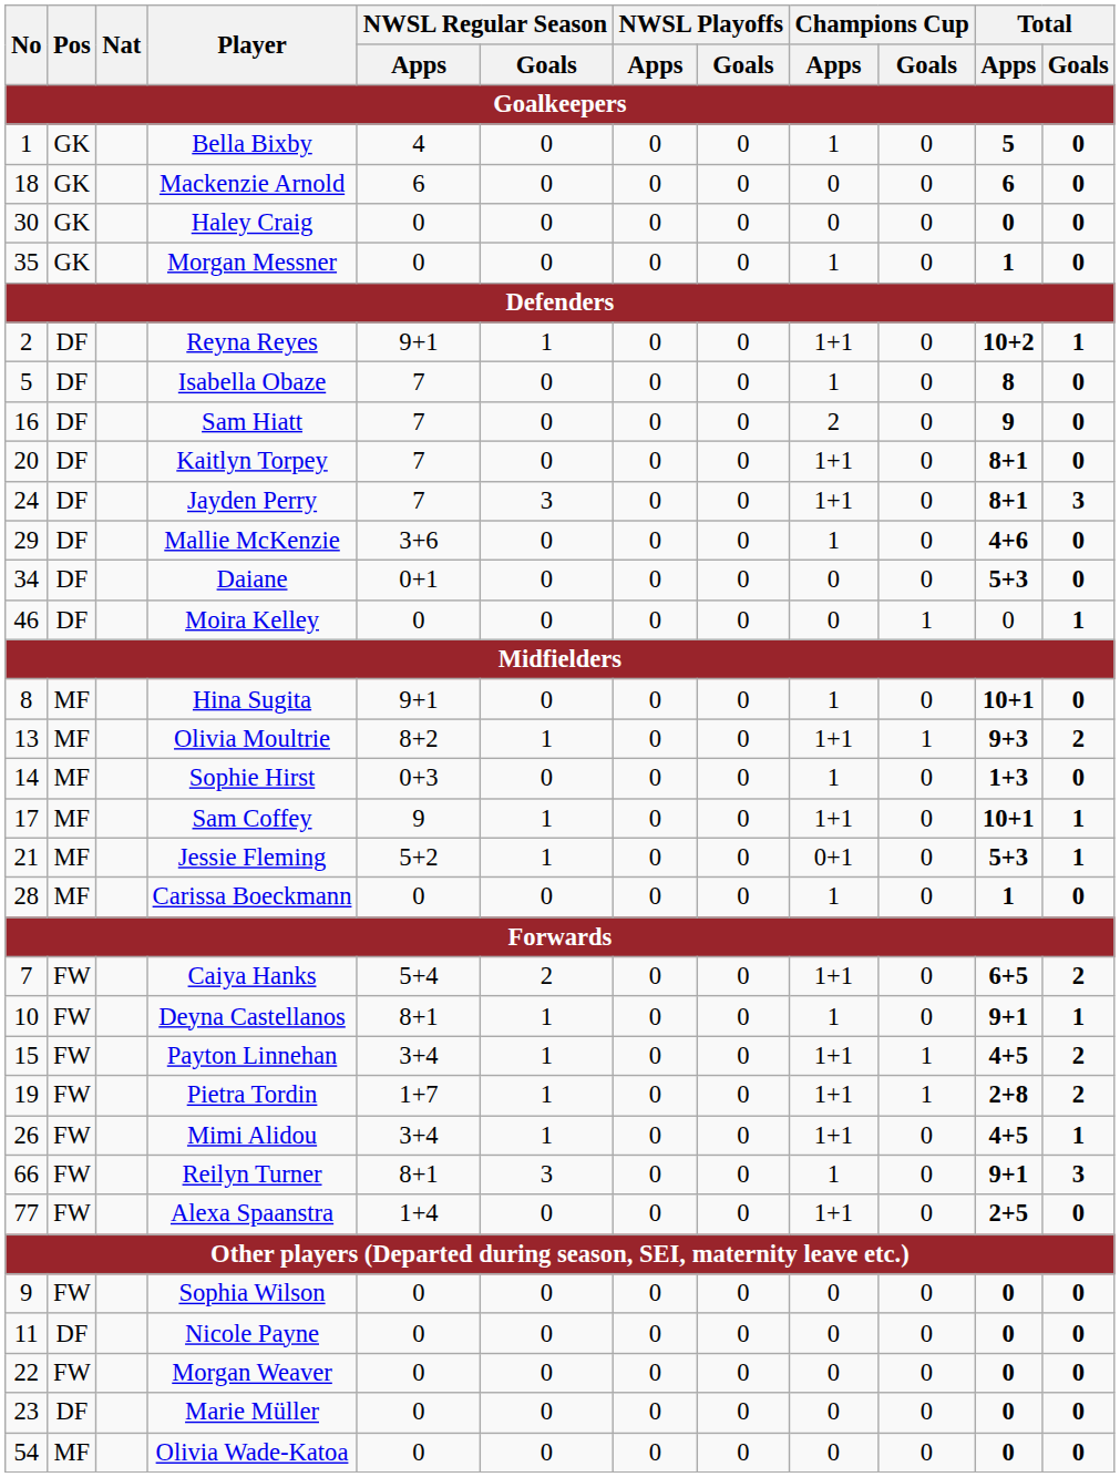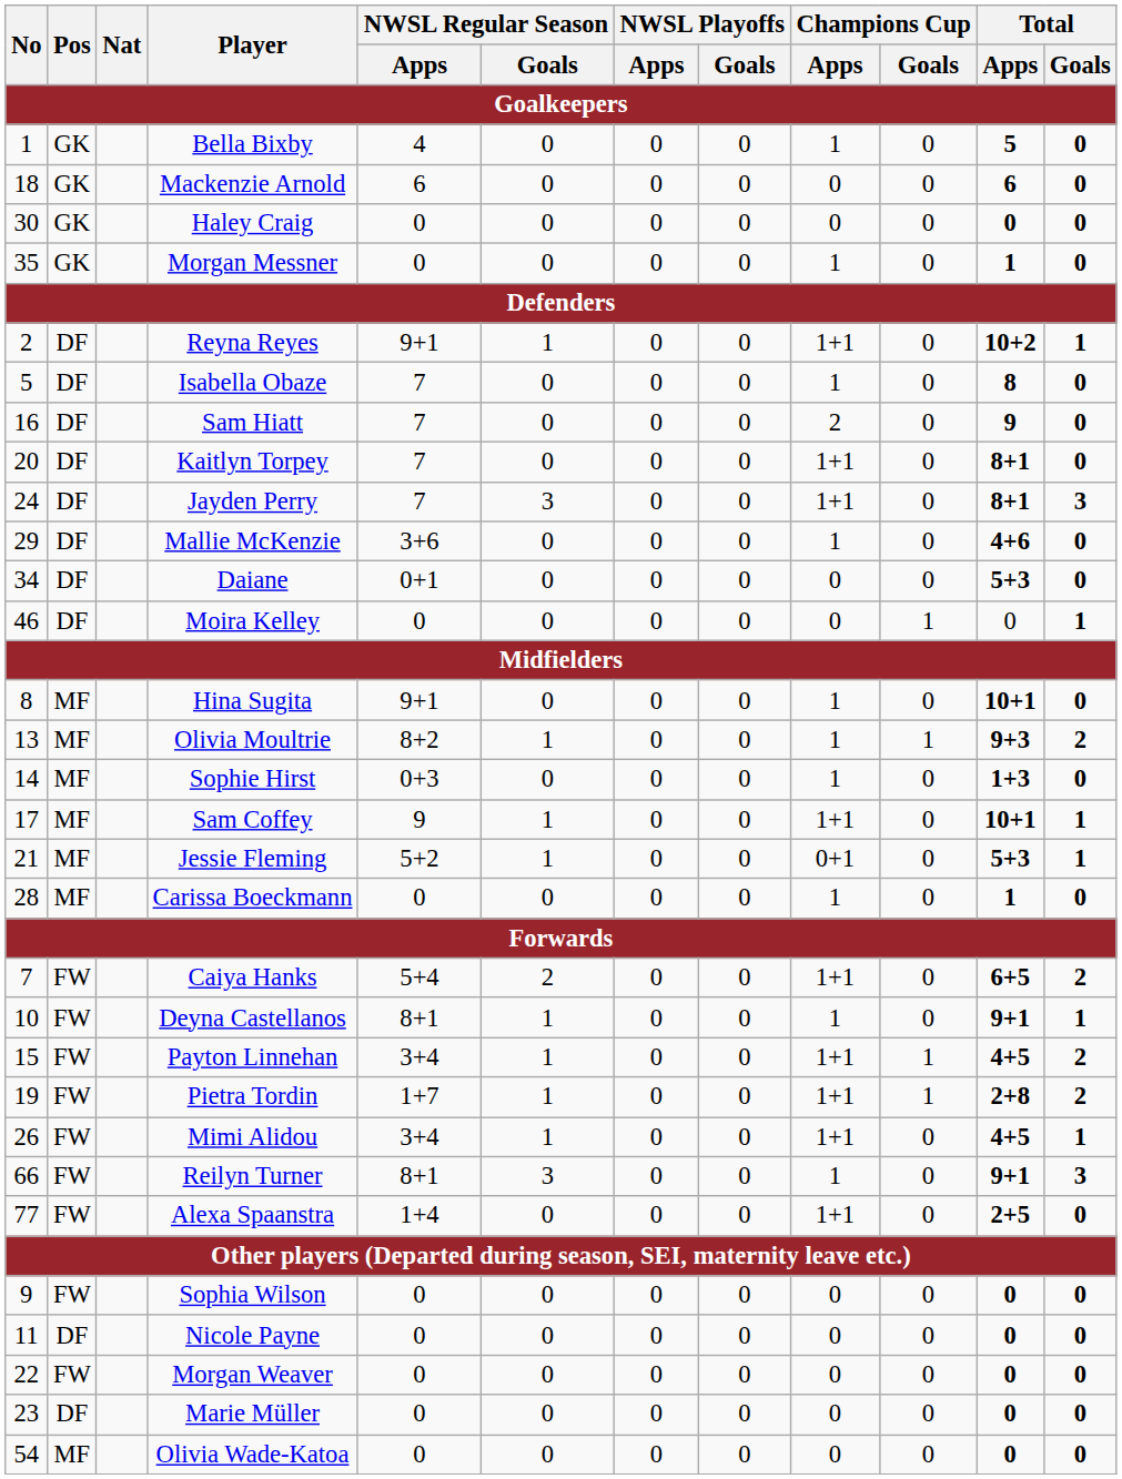 <table class="wikitable sortable" style="text-align:center">
 <tr>
 <th rowspan="2">No</th>
 <th rowspan="2">Pos</th>
 <th rowspan="2">Nat</th>
 <th rowspan="2">Player</th>
 <th colspan="2">NWSL Regular Season</th>
 <th colspan="2">NWSL Playoffs</th>
 <th colspan="2">Champions Cup</th>
 <th colspan="2">Total</th>
 </tr>
 <tr>
 <th>Apps</th>
 <th>Goals</th>
 <th>Apps</th>
 <th>Goals</th>
 <th>Apps</th>
 <th>Goals</th>
 <th>Apps</th>
 <th>Goals</th>
 </tr>
 <tr>
 <th colspan="12" style="background:#99242B; color:#FFFFFF; text-align:center;">Goalkeepers</th>
 </tr>
 <tr>
 <td>1</td>
 <td>GK</td>
 <td></td>
 <td><a href='#'>Bella Bixby</a></td>
 <td>4</td>
 <td>0</td>
 <td>0</td>
 <td>0</td>
 <td>1</td>
 <td>0</td>
 <td><strong>5</strong></td>
 <td><strong>0</strong></td>
 </tr>
 <tr>
 <td>18</td>
 <td>GK</td>
 <td></td>
 <td><a href='#'>Mackenzie Arnold</a></td>
 <td>6</td>
 <td>0</td>
 <td>0</td>
 <td>0</td>
 <td>0</td>
 <td>0</td>
 <td><strong>6</strong></td>
 <td><strong>0</strong></td>
 </tr>
 <tr>
 <td>30</td>
 <td>GK</td>
 <td></td>
 <td><a href='#'>Haley Craig</a></td>
 <td>0</td>
 <td>0</td>
 <td>0</td>
 <td>0</td>
 <td>0</td>
 <td>0</td>
 <td><strong>0</strong></td>
 <td><strong>0</strong></td>
 </tr>
 <tr>
 <td>35</td>
 <td>GK</td>
 <td></td>
 <td><a href='#'>Morgan Messner</a></td>
 <td>0</td>
 <td>0</td>
 <td>0</td>
 <td>0</td>
 <td>1</td>
 <td>0</td>
 <td><strong>1</strong></td>
 <td><strong>0</strong></td>
 </tr>
 <tr>
 <th colspan="12" style="background:#99242B; color:#FFFFFF; text-align:center;">Defenders</th>
 </tr>
 <tr>
 <td>2</td>
 <td>DF</td>
 <td></td>
 <td><a href='#'>Reyna Reyes</a></td>
 <td>9+1</td>
 <td>1</td>
 <td>0</td>
 <td>0</td>
 <td>1+1</td>
 <td>0</td>
 <td><strong>10+2</strong></td>
 <td><strong>1</strong></td>
 </tr>
 <tr>
 <td>5</td>
 <td>DF</td>
 <td></td>
 <td><a href='#'>Isabella Obaze</a></td>
 <td>7</td>
 <td>0</td>
 <td>0</td>
 <td>0</td>
 <td>1</td>
 <td>0</td>
 <td><strong>8</strong></td>
 <td><strong>0</strong></td>
 </tr>
 <tr>
 <td>16</td>
 <td>DF</td>
 <td></td>
 <td><a href='#'>Sam Hiatt</a></td>
 <td>7</td>
 <td>0</td>
 <td>0</td>
 <td>0</td>
 <td>2</td>
 <td>0</td>
 <td><strong>9</strong></td>
 <td><strong>0</strong></td>
 </tr>
 <tr>
 <td>20</td>
 <td>DF</td>
 <td></td>
 <td><a href='#'>Kaitlyn Torpey</a></td>
 <td>7</td>
 <td>0</td>
 <td>0</td>
 <td>0</td>
 <td>1+1</td>
 <td>0</td>
 <td><strong>8+1</strong></td>
 <td><strong>0</strong></td>
 </tr>
 <tr>
 <td>24</td>
 <td>DF</td>
 <td></td>
 <td><a href='#'>Jayden Perry</a></td>
 <td>7</td>
 <td>3</td>
 <td>0</td>
 <td>0</td>
 <td>1+1</td>
 <td>0</td>
 <td><strong>8+1</strong></td>
 <td><strong>3</strong></td>
 </tr>
 <tr>
 <td>29</td>
 <td>DF</td>
 <td></td>
 <td><a href='#'>Mallie McKenzie</a></td>
 <td>3+6</td>
 <td>0</td>
 <td>0</td>
 <td>0</td>
 <td>1</td>
 <td>0</td>
 <td><strong>4+6</strong></td>
 <td><strong>0</strong></td>
 </tr>
 <tr>
 <td>34</td>
 <td>DF</td>
 <td></td>
 <td><a href='#'>Daiane</a></td>
 <td>0+1</td>
 <td>0</td>
 <td>0</td>
 <td>0</td>
 <td>0</td>
 <td>0</td>
 <td><strong>5+3</strong></td>
 <td><strong>0</strong></td>
 </tr>
 <tr>
 <td>46</td>
 <td>DF</td>
 <td></td>
 <td><a href='#'>Moira Kelley</a></td>
 <td>0</td>
 <td>0</td>
 <td>0</td>
 <td>0</td>
 <td>0</td>
 <td>1</td>
 <td>0</td>
 <td><strong>1</strong></td>
 </tr>
 <tr>
 <th colspan="12" style="background:#99242B; color:#FFFFFF; text-align:center;">Midfielders</th>
 </tr>
 <tr>
 <td>8</td>
 <td>MF</td>
 <td></td>
 <td><a href='#'>Hina Sugita</a></td>
 <td>9+1</td>
 <td>0</td>
 <td>0</td>
 <td>0</td>
 <td>1</td>
 <td>0</td>
 <td><strong>10+1</strong></td>
 <td><strong>0</strong></td>
 </tr>
 <tr>
 <td>13</td>
 <td>MF</td>
 <td></td>
 <td><a href='#'>Olivia Moultrie</a></td>
 <td>8+2</td>
 <td>1</td>
 <td>0</td>
 <td>0</td>
-<td>1+1</td>
+<td>1</td>
 <td>1</td>
 <td><strong>9+3</strong></td>
 <td><strong>2</strong></td>
 </tr>
 <tr>
 <td>14</td>
 <td>MF</td>
 <td></td>
 <td><a href='#'>Sophie Hirst</a></td>
 <td>0+3</td>
 <td>0</td>
 <td>0</td>
 <td>0</td>
 <td>1</td>
 <td>0</td>
 <td><strong>1+3</strong></td>
 <td><strong>0</strong></td>
 </tr>
 <tr>
 <td>17</td>
 <td>MF</td>
 <td></td>
 <td><a href='#'>Sam Coffey</a></td>
 <td>9</td>
 <td>1</td>
 <td>0</td>
 <td>0</td>
 <td>1+1</td>
 <td>0</td>
 <td><strong>10+1</strong></td>
 <td><strong>1</strong></td>
 </tr>
 <tr>
 <td>21</td>
 <td>MF</td>
 <td></td>
 <td><a href='#'>Jessie Fleming</a></td>
 <td>5+2</td>
 <td>1</td>
 <td>0</td>
 <td>0</td>
 <td>0+1</td>
 <td>0</td>
 <td><strong>5+3</strong></td>
 <td><strong>1</strong></td>
 </tr>
 <tr>
 <td>28</td>
 <td>MF</td>
 <td></td>
 <td><a href='#'>Carissa Boeckmann</a></td>
 <td>0</td>
 <td>0</td>
 <td>0</td>
 <td>0</td>
 <td>1</td>
 <td>0</td>
 <td><strong>1</strong></td>
 <td><strong>0</strong></td>
 </tr>
 <tr>
 <th colspan="12" style="background:#99242B; color:#FFFFFF; text-align:center;">Forwards</th>
 </tr>
 <tr>
 <td>7</td>
 <td>FW</td>
 <td></td>
 <td><a href='#'>Caiya Hanks</a></td>
 <td>5+4</td>
 <td>2</td>
 <td>0</td>
 <td>0</td>
 <td>1+1</td>
 <td>0</td>
 <td><strong>6+5</strong></td>
 <td><strong>2</strong></td>
 </tr>
 <tr>
 <td>10</td>
 <td>FW</td>
 <td></td>
 <td><a href='#'>Deyna Castellanos</a></td>
 <td>8+1</td>
 <td>1</td>
 <td>0</td>
 <td>0</td>
 <td>1</td>
 <td>0</td>
 <td><strong>9+1</strong></td>
 <td><strong>1</strong></td>
 </tr>
 <tr>
 <td>15</td>
 <td>FW</td>
 <td></td>
 <td><a href='#'>Payton Linnehan</a></td>
 <td>3+4</td>
 <td>1</td>
 <td>0</td>
 <td>0</td>
 <td>1+1</td>
 <td>1</td>
 <td><strong>4+5</strong></td>
 <td><strong>2</strong></td>
 </tr>
 <tr>
 <td>19</td>
 <td>FW</td>
 <td></td>
 <td><a href='#'>Pietra Tordin</a></td>
 <td>1+7</td>
 <td>1</td>
 <td>0</td>
 <td>0</td>
 <td>1+1</td>
 <td>1</td>
 <td><strong>2+8</strong></td>
 <td><strong>2</strong></td>
 </tr>
 <tr>
 <td>26</td>
 <td>FW</td>
 <td></td>
 <td><a href='#'>Mimi Alidou</a></td>
 <td>3+4</td>
 <td>1</td>
 <td>0</td>
 <td>0</td>
 <td>1+1</td>
 <td>0</td>
 <td><strong>4+5</strong></td>
 <td><strong>1</strong></td>
 </tr>
 <tr>
 <td>66</td>
 <td>FW</td>
 <td></td>
 <td><a href='#'>Reilyn Turner</a></td>
 <td>8+1</td>
 <td>3</td>
 <td>0</td>
 <td>0</td>
 <td>1</td>
 <td>0</td>
 <td><strong>9+1</strong></td>
 <td><strong>3</strong></td>
 </tr>
 <tr>
 <td>77</td>
 <td>FW</td>
 <td></td>
 <td><a href='#'>Alexa Spaanstra</a></td>
 <td>1+4</td>
 <td>0</td>
 <td>0</td>
 <td>0</td>
 <td>1+1</td>
 <td>0</td>
 <td><strong>2+5</strong></td>
 <td><strong>0</strong></td>
 </tr>
 <tr>
 <th colspan="12" style="background:#99242B; color:#FFFFFF; text-align:center;">Other players (Departed during season, SEI, maternity leave etc.)</th>
 </tr>
 <tr>
 <td>9</td>
 <td>FW</td>
 <td></td>
 <td><a href='#'>Sophia Wilson</a></td>
 <td>0</td>
 <td>0</td>
 <td>0</td>
 <td>0</td>
 <td>0</td>
 <td>0</td>
 <td><strong>0</strong></td>
 <td><strong>0</strong></td>
 </tr>
 <tr>
 <td>11</td>
 <td>DF</td>
 <td></td>
 <td><a href='#'>Nicole Payne</a></td>
 <td>0</td>
 <td>0</td>
 <td>0</td>
 <td>0</td>
 <td>0</td>
 <td>0</td>
 <td><strong>0</strong></td>
 <td><strong>0</strong></td>
 </tr>
 <tr>
 <td>22</td>
 <td>FW</td>
 <td></td>
 <td><a href='#'>Morgan Weaver</a></td>
 <td>0</td>
 <td>0</td>
 <td>0</td>
 <td>0</td>
 <td>0</td>
 <td>0</td>
 <td><strong>0</strong></td>
 <td><strong>0</strong></td>
 </tr>
 <tr>
 <td>23</td>
 <td>DF</td>
 <td></td>
 <td><a href='#'>Marie Müller</a></td>
 <td>0</td>
 <td>0</td>
 <td>0</td>
 <td>0</td>
 <td>0</td>
 <td>0</td>
 <td><strong>0</strong></td>
 <td><strong>0</strong></td>
 </tr>
 <tr>
 <td>54</td>
 <td>MF</td>
 <td></td>
 <td><a href='#'>Olivia Wade-Katoa</a></td>
 <td>0</td>
 <td>0</td>
 <td>0</td>
 <td>0</td>
 <td>0</td>
 <td>0</td>
 <td><strong>0</strong></td>
 <td><strong>0</strong></td>
 </tr>
 <tr>
 </tr>
 </table>
